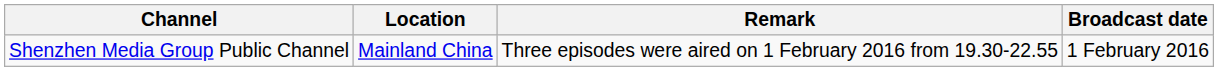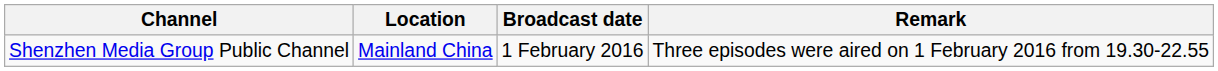 <table class="wikitable">
 <tr>
 <th>Channel</th>
 <th>Location</th>
+<th>Broadcast date</th>
 <th>Remark</th>
-<th>Broadcast date</th>
 </tr>
 <tr>
 <td><a href='#'>Shenzhen Media Group</a> Public Channel</td>
 <td><a href='#'>Mainland China</a></td>
+<td>1 February 2016</td>
 <td>Three episodes were aired on 1 February 2016 from 19.30-22.55</td>
-<td>1 February 2016</td>
 </tr>
 </table>
